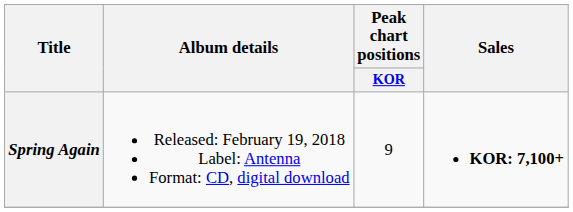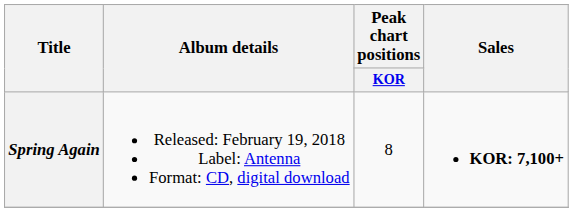 <table class="wikitable plainrowheaders" style="text-align:center;">
 <tr>
 <th scope="col" rowspan="2">Title</th>
 <th scope="col" rowspan="2">Album details</th>
 <th scope="col" colspan="1">Peak chart positions</th>
 <th scope="col" rowspan="2">Sales</th>
 </tr>
 <tr>
 <th scope="col" style="width:3em;font-size:85%;"><a href='#'>KOR</a></th>
 </tr>
 <tr>
 <th scope="row"><em>Spring Again</em></th>
 <td><br><ul><li>Released: February 19, 2018</li><li>Label: <a href='#'>Antenna</a></li><li>Format: <a href='#'>CD</a>, <a href='#'>digital download</a></li></ul></td>
-<td>9</td>
+<td>8</td>
 <td><strong><br><ul><li>KOR: 7,100+</li></ul></strong></td>
 </tr>
 <tr>
 </tr>
 </table>
